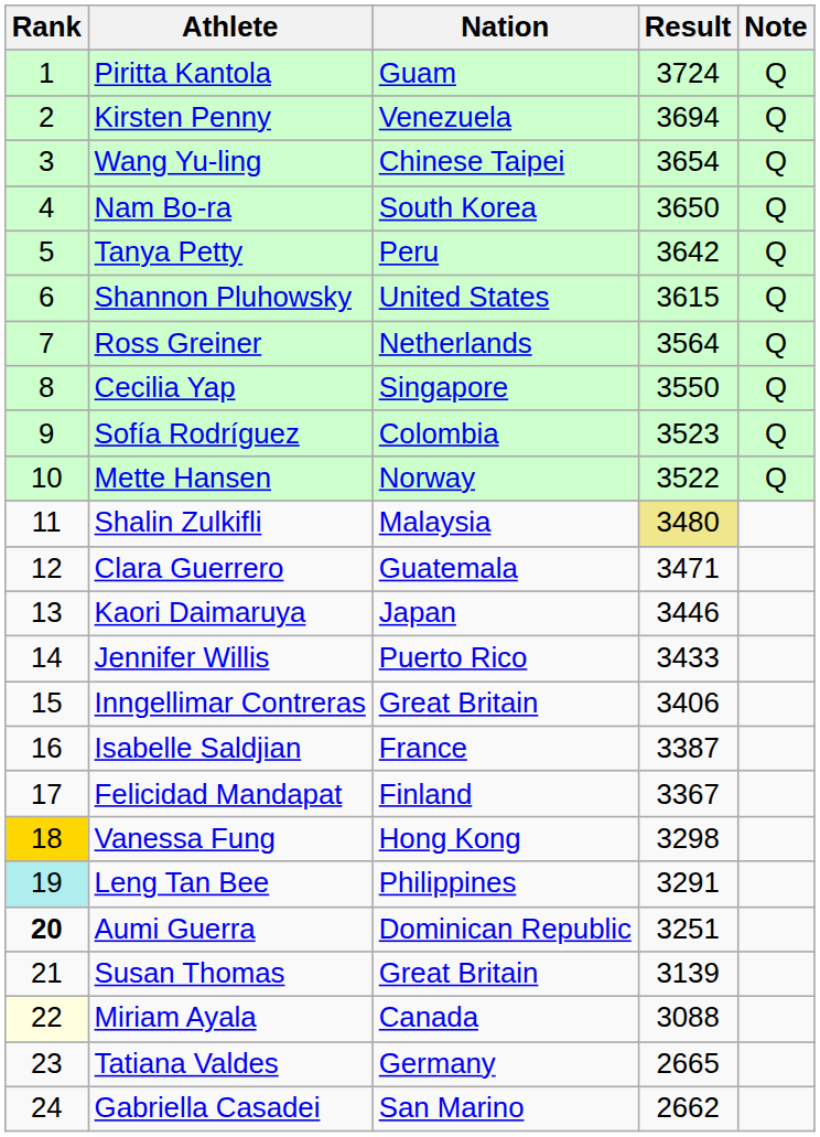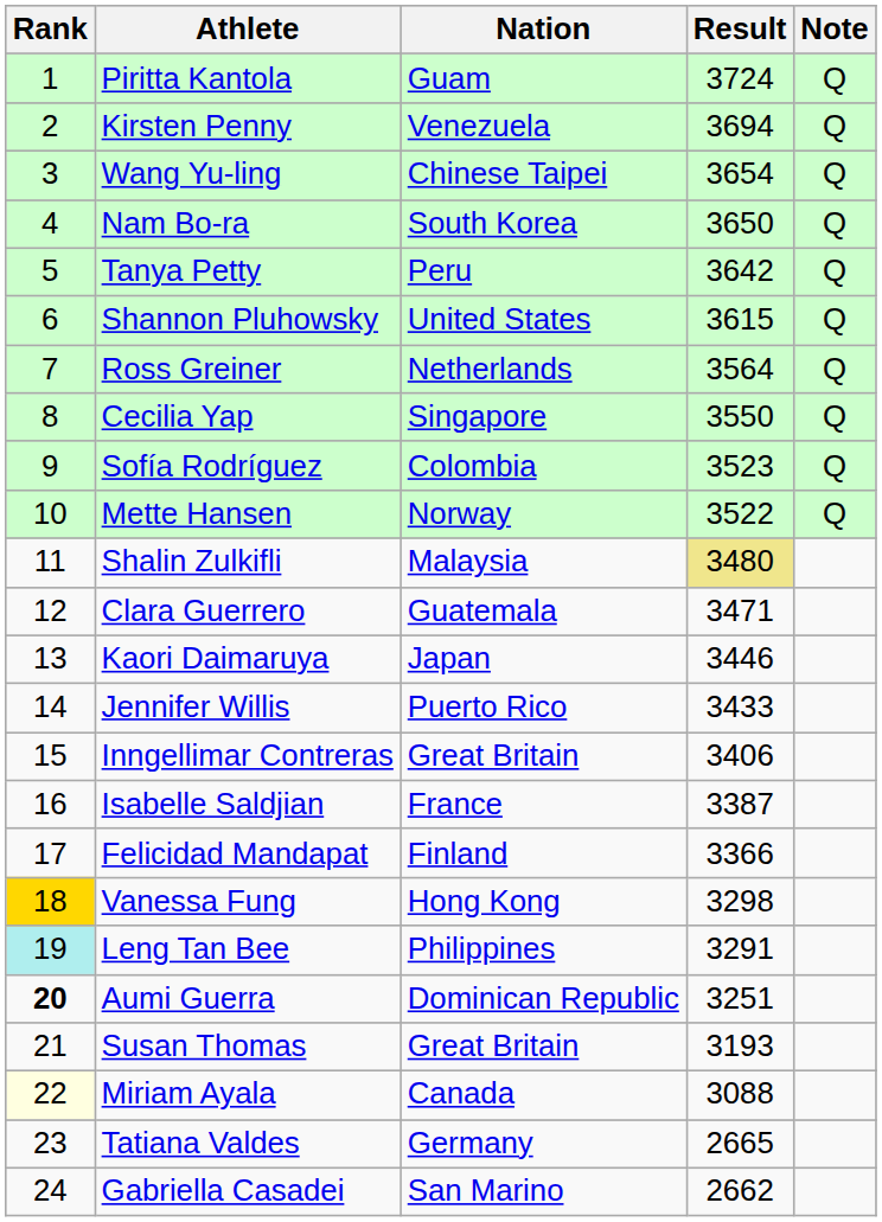 <table class="wikitable sortable" style="text-align:center">
 <tr>
 <th>Rank</th>
 <th>Athlete</th>
 <th>Nation</th>
 <th>Result</th>
 <th>Note</th>
 </tr>
 <tr bgcolor=ccffcc>
 <td>1</td>
 <td align=left><a href='#'>Piritta Kantola</a></td>
 <td align=left> <a href='#'>Guam</a></td>
 <td>3724</td>
 <td>Q</td>
 </tr>
 <tr bgcolor=ccffcc>
 <td>2</td>
 <td align=left><a href='#'>Kirsten Penny</a></td>
 <td align=left> <a href='#'>Venezuela</a></td>
 <td>3694</td>
 <td>Q</td>
 </tr>
 <tr bgcolor=ccffcc>
 <td>3</td>
 <td align=left><a href='#'>Wang Yu-ling</a></td>
 <td align=left> <a href='#'>Chinese Taipei</a></td>
 <td>3654</td>
 <td>Q</td>
 </tr>
 <tr bgcolor=ccffcc>
 <td>4</td>
 <td align=left><a href='#'>Nam Bo-ra</a></td>
 <td align=left> <a href='#'>South Korea</a></td>
 <td>3650</td>
 <td>Q</td>
 </tr>
 <tr bgcolor=ccffcc>
 <td>5</td>
 <td align=left><a href='#'>Tanya Petty</a></td>
 <td align=left> <a href='#'>Peru</a></td>
 <td>3642</td>
 <td>Q</td>
 </tr>
 <tr bgcolor=ccffcc>
 <td>6</td>
 <td align=left><a href='#'>Shannon Pluhowsky</a></td>
 <td align=left> <a href='#'>United States</a></td>
 <td>3615</td>
 <td>Q</td>
 </tr>
 <tr bgcolor=ccffcc>
 <td>7</td>
 <td align=left><a href='#'>Ross Greiner</a></td>
 <td align=left> <a href='#'>Netherlands</a></td>
 <td>3564</td>
 <td>Q</td>
 </tr>
 <tr bgcolor=ccffcc>
 <td>8</td>
 <td align=left><a href='#'>Cecilia Yap</a></td>
 <td align=left> <a href='#'>Singapore</a></td>
 <td>3550</td>
 <td>Q</td>
 </tr>
 <tr bgcolor=ccffcc>
 <td>9</td>
 <td align=left><a href='#'>Sofía Rodríguez</a></td>
 <td align=left> <a href='#'>Colombia</a></td>
 <td>3523</td>
 <td>Q</td>
 </tr>
 <tr bgcolor=ccffcc>
 <td>10</td>
 <td align=left><a href='#'>Mette Hansen</a></td>
 <td align=left> <a href='#'>Norway</a></td>
 <td>3522</td>
 <td>Q</td>
 </tr>
 <tr>
 <td>11</td>
 <td align=left><a href='#'>Shalin Zulkifli</a></td>
 <td align=left> <a href='#'>Malaysia</a></td>
 <td style="background: khaki;">3480</td>
 <td></td>
 </tr>
 <tr>
 <td>12</td>
 <td align=left><a href='#'>Clara Guerrero</a></td>
 <td align=left> <a href='#'>Guatemala</a></td>
 <td>3471</td>
 <td></td>
 </tr>
 <tr>
 <td>13</td>
 <td align=left><a href='#'>Kaori Daimaruya</a></td>
 <td align=left> <a href='#'>Japan</a></td>
 <td>3446</td>
 <td></td>
 </tr>
 <tr>
 <td>14</td>
 <td align=left><a href='#'>Jennifer Willis</a></td>
 <td align=left> <a href='#'>Puerto Rico</a></td>
 <td>3433</td>
 <td></td>
 </tr>
 <tr>
 <td>15</td>
 <td align=left><a href='#'>Inngellimar Contreras</a></td>
 <td align=left> <a href='#'>Great Britain</a></td>
 <td>3406</td>
 <td></td>
 </tr>
 <tr>
 <td>16</td>
 <td align=left><a href='#'>Isabelle Saldjian</a></td>
 <td align=left> <a href='#'>France</a></td>
 <td>3387</td>
 <td></td>
 </tr>
 <tr>
 <td>17</td>
 <td align=left><a href='#'>Felicidad Mandapat</a></td>
 <td align=left> <a href='#'>Finland</a></td>
-<td>3367</td>
+<td>3366</td>
 <td></td>
 </tr>
 <tr>
 <td style="background: gold;">18</td>
 <td align=left><a href='#'>Vanessa Fung</a></td>
 <td align=left> <a href='#'>Hong Kong</a></td>
 <td>3298</td>
 <td></td>
 </tr>
 <tr>
 <td style="background: paleturquoise;">19</td>
 <td align=left><a href='#'>Leng Tan Bee</a></td>
 <td align=left> <a href='#'>Philippines</a></td>
 <td>3291</td>
 <td></td>
 </tr>
 <tr>
 <td><strong>20</strong></td>
 <td align=left><a href='#'>Aumi Guerra</a></td>
 <td align=left> <a href='#'>Dominican Republic</a></td>
 <td>3251</td>
 <td></td>
 </tr>
 <tr>
 <td>21</td>
 <td align=left><a href='#'>Susan Thomas</a></td>
 <td align=left> <a href='#'>Great Britain</a></td>
-<td>3139</td>
+<td>3193</td>
 <td></td>
 </tr>
 <tr>
 <td style="background: lightyellow;">22</td>
 <td align=left><a href='#'>Miriam Ayala</a></td>
 <td align=left> <a href='#'>Canada</a></td>
 <td>3088</td>
 <td></td>
 </tr>
 <tr>
 <td>23</td>
 <td align=left><a href='#'>Tatiana Valdes</a></td>
 <td align=left> <a href='#'>Germany</a></td>
 <td>2665</td>
 <td></td>
 </tr>
 <tr>
 <td>24</td>
 <td align=left><a href='#'>Gabriella Casadei</a></td>
 <td align=left> <a href='#'>San Marino</a></td>
 <td>2662</td>
 <td></td>
 </tr>
 </table>
